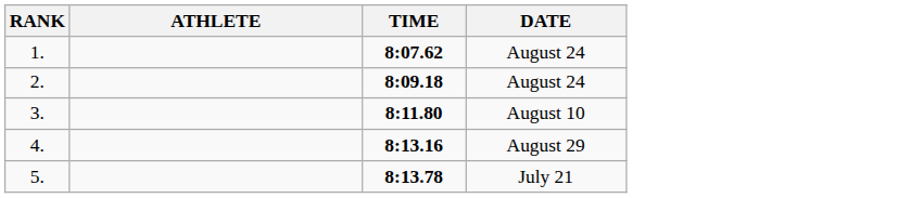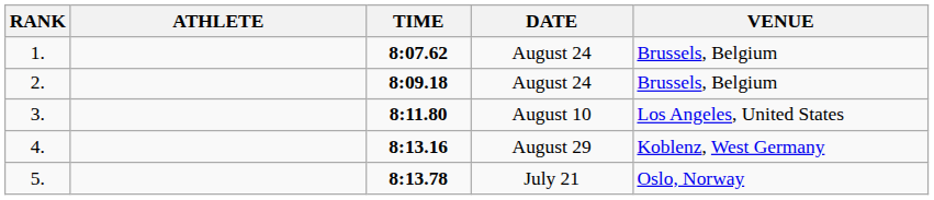 <table class="wikitable" style="border-collapse: collapse; font-size: 90%;">
 <tr>
 <th>RANK</th>
 <th align="center" style="width: 15em">ATHLETE</th>
 <th align="center" style="width: 5em">TIME</th>
 <th align="center" style="width: 8em">DATE</th>
+<th align="center" style="width: 15em">VENUE</th>
 </tr>
 <tr>
 <td align="center">1.</td>
 <td></td>
 <td align="center"><strong>8:07.62</strong></td>
 <td align="center">August 24</td>
+<td><a href='#'>Brussels</a>, Belgium</td>
 </tr>
 <tr>
 <td align="center">2.</td>
 <td></td>
 <td align="center"><strong>8:09.18</strong></td>
 <td align="center">August 24</td>
+<td><a href='#'>Brussels</a>, Belgium</td>
 </tr>
 <tr>
 <td align="center">3.</td>
 <td></td>
 <td align="center"><strong>8:11.80</strong></td>
 <td align="center">August 10</td>
+<td><a href='#'>Los Angeles</a>, United States</td>
 </tr>
 <tr>
 <td align="center">4.</td>
 <td></td>
 <td align="center"><strong>8:13.16</strong></td>
 <td align="center">August 29</td>
+<td><a href='#'>Koblenz</a>, <a href='#'>West Germany</a></td>
 </tr>
 <tr>
 <td align="center">5.</td>
 <td></td>
 <td align="center"><strong>8:13.78</strong></td>
 <td align="center">July 21</td>
+<td><a href='#'>Oslo, Norway</a></td>
 </tr>
 </table>
